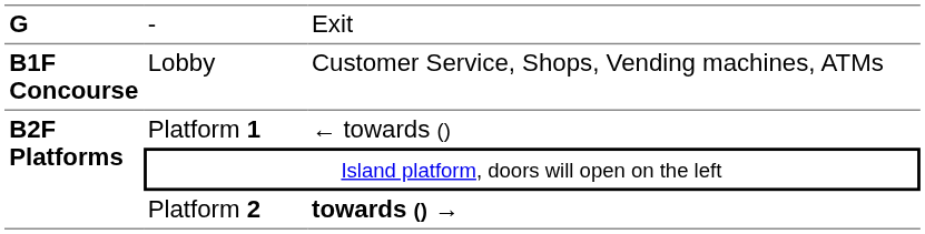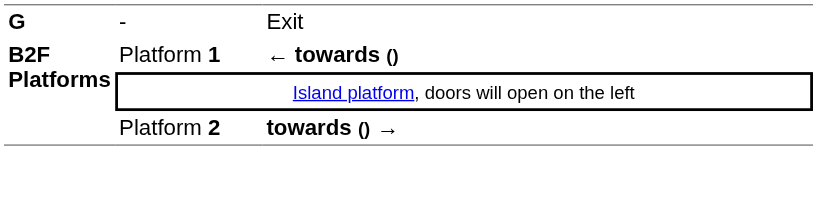 <table table border=0 cellspacing=0 cellpadding=3>
 <tr>
 <td style="border-top:solid 1px gray;" width=50 valign=top><strong>G</strong></td>
 <td style="border-top:solid 1px gray;" width=100 valign=top>-</td>
 <td style="border-top:solid 1px gray;" width=390 valign=top>Exit</td>
 </tr>
 <tr>
-<td style="border-bottom:solid 1px gray; border-top:solid 1px gray;" valign=top width=50><strong>B1F<br>Concourse</strong></td>
-<td style="border-bottom:solid 1px gray; border-top:solid 1px gray;" valign=top width=100>Lobby</td>
-<td style="border-bottom:solid 1px gray; border-top:solid 1px gray;" valign=top width=390>Customer Service, Shops, Vending machines, ATMs</td>
-</tr>
-<tr>
 <td style="border-bottom:solid 1px gray;" rowspan=4 valign=top><strong>B2F<br>Platforms</strong></td>
 <td>Platform <strong>1</strong></td>
-<td>←  towards  <small>()</small></td>
+<td><strong>←  towards  <small>()</small></strong></td>
 </tr>
 <tr>
 <td style="border-right:solid 2px black;border-left:solid 2px black;border-top:solid 2px black;border-bottom:solid 2px black;text-align:center;" colspan=2><small><a href='#'>Island platform</a>, doors will open on the left</small></td>
 </tr>
 <tr>
 <td style="border-bottom:solid 1px gray;">Platform <strong>2</strong></td>
 <td style="border-bottom:solid 1px gray;"><strong>  towards  <small>()</small> →</strong></td>
 </tr>
 </table>
